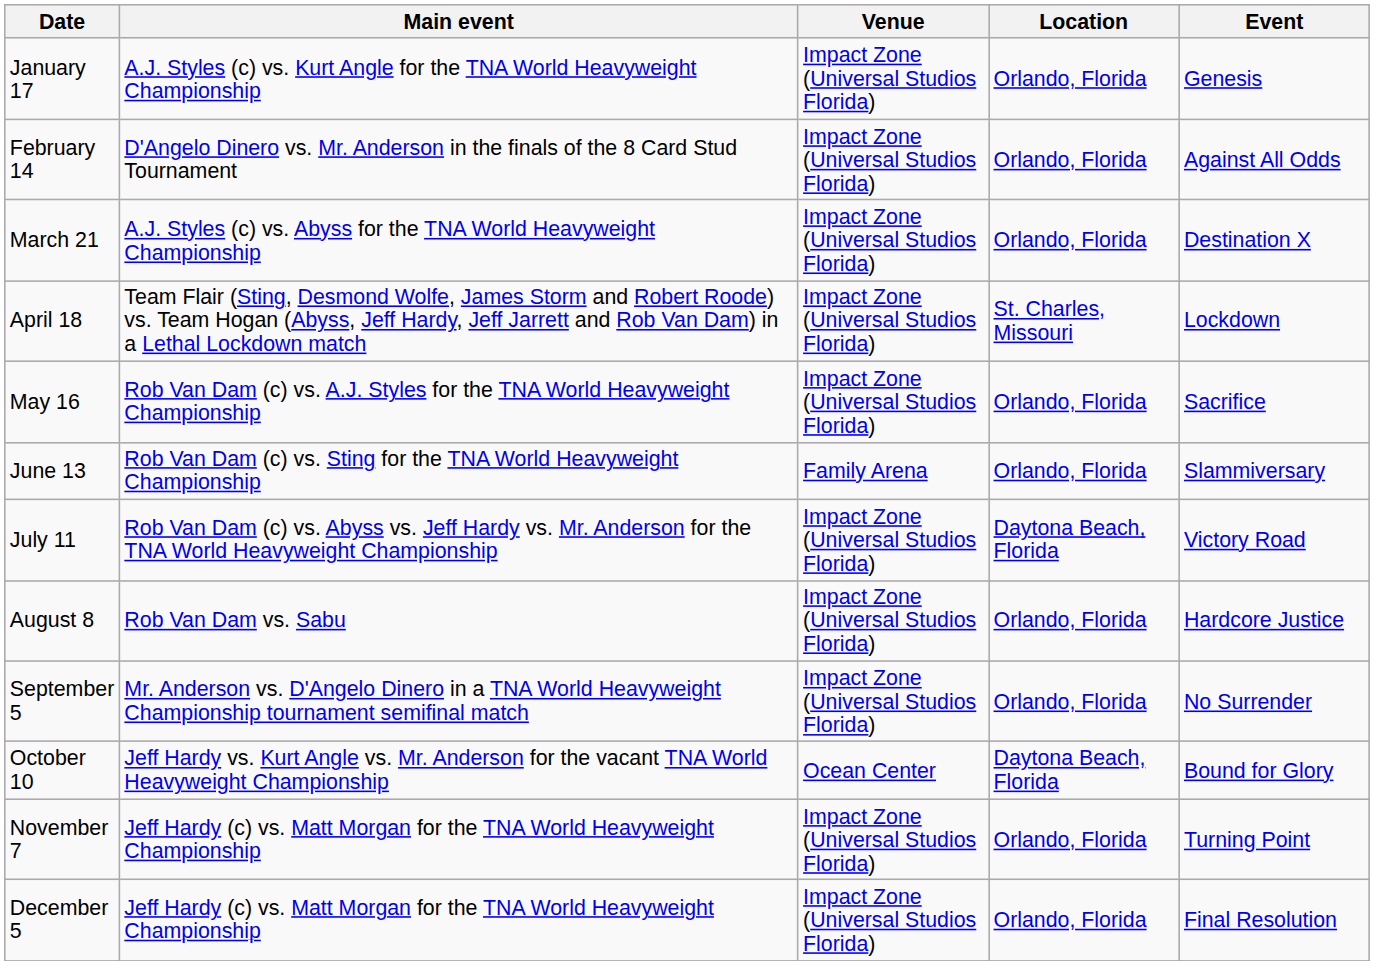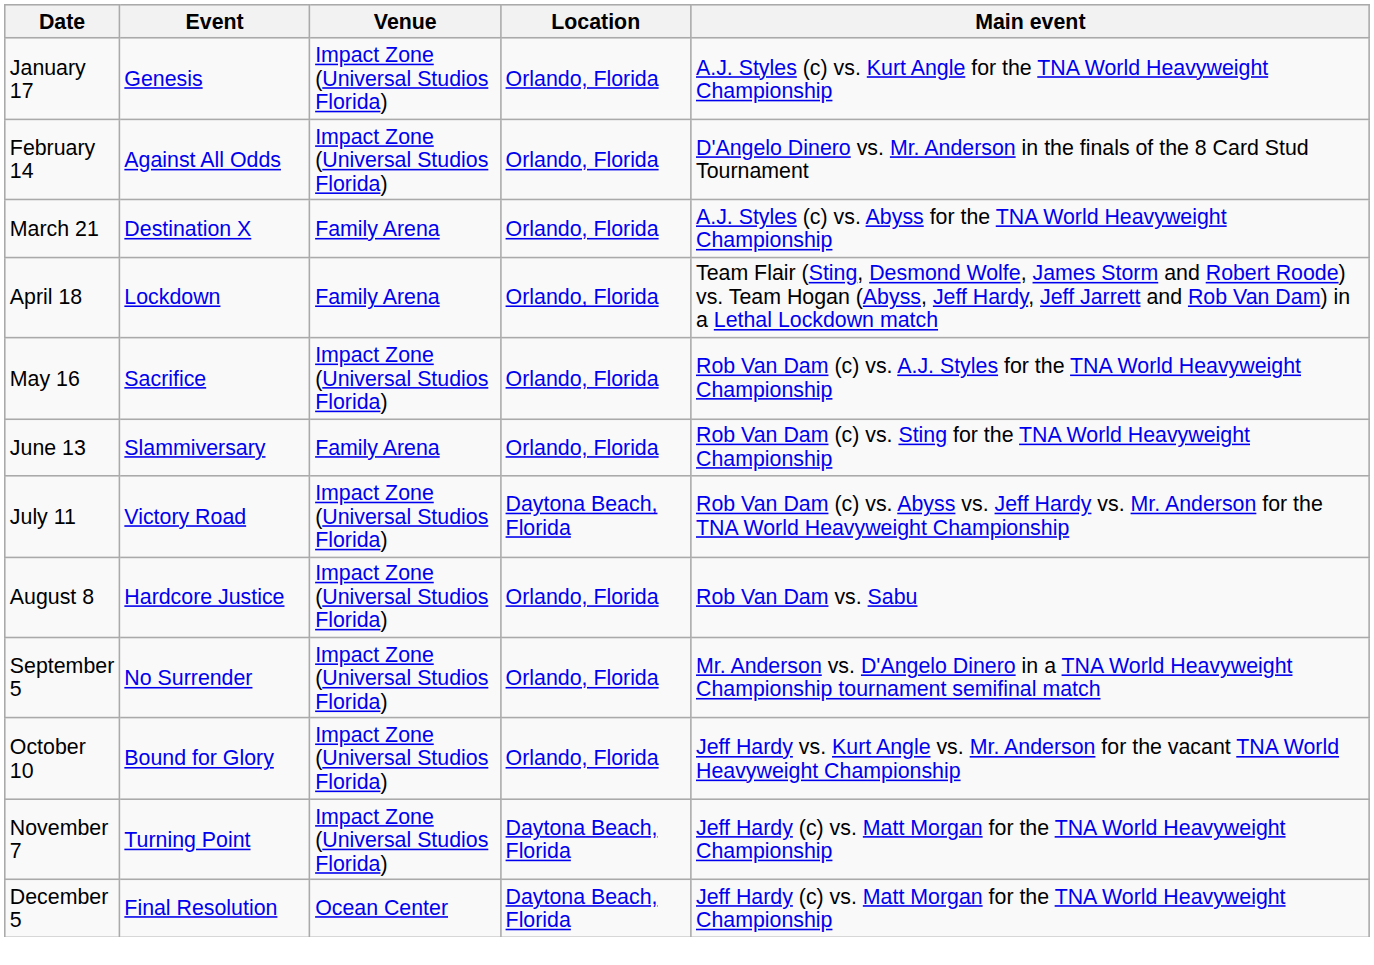 <table class="sortable wikitable succession-box" style="font-size:85%;">
 <tr>
 <th width=8%>Date</th>
-<th width=50%>Main event</th>
+<th width=14%>Event</th>
 <th width=14%>Venue</th>
 <th width=14%>Location</th>
-<th width=14%>Event</th>
+<th width=50%>Main event</th>
 </tr>
 <tr>
 <td>January 17</td>
-<td><a href='#'>A.J. Styles</a> (c) vs. <a href='#'>Kurt Angle</a> for the <a href='#'>TNA World Heavyweight Championship</a></td>
+<td><a href='#'>Genesis</a></td>
 <td><a href='#'>Impact Zone</a> (<a href='#'>Universal Studios Florida</a>)</td>
 <td><a href='#'>Orlando, Florida</a></td>
-<td><a href='#'>Genesis</a></td>
+<td><a href='#'>A.J. Styles</a> (c) vs. <a href='#'>Kurt Angle</a> for the <a href='#'>TNA World Heavyweight Championship</a></td>
 </tr>
 <tr>
 <td>February 14</td>
-<td><a href='#'>D'Angelo Dinero</a> vs. <a href='#'>Mr. Anderson</a> in the finals of the 8 Card Stud Tournament</td>
+<td><a href='#'>Against All Odds</a></td>
 <td><a href='#'>Impact Zone</a> (<a href='#'>Universal Studios Florida</a>)</td>
 <td><a href='#'>Orlando, Florida</a></td>
-<td><a href='#'>Against All Odds</a></td>
+<td><a href='#'>D'Angelo Dinero</a> vs. <a href='#'>Mr. Anderson</a> in the finals of the 8 Card Stud Tournament</td>
 </tr>
 <tr>
 <td>March 21</td>
+<td><a href='#'>Destination X</a></td>
+<td><a href='#'>Family Arena</a></td>
+<td><a href='#'>Orlando, Florida</a></td>
 <td><a href='#'>A.J. Styles</a> (c) vs. <a href='#'>Abyss</a> for the <a href='#'>TNA World Heavyweight Championship</a></td>
-<td><a href='#'>Impact Zone</a> (<a href='#'>Universal Studios Florida</a>)</td>
-<td><a href='#'>Orlando, Florida</a></td>
-<td><a href='#'>Destination X</a></td>
 </tr>
 <tr>
 <td>April 18</td>
+<td><a href='#'>Lockdown</a></td>
+<td><a href='#'>Family Arena</a></td>
+<td><a href='#'>Orlando, Florida</a></td>
 <td>Team Flair (<a href='#'>Sting</a>, <a href='#'>Desmond Wolfe</a>, <a href='#'>James Storm</a> and <a href='#'>Robert Roode</a>) vs. Team Hogan (<a href='#'>Abyss</a>, <a href='#'>Jeff Hardy</a>, <a href='#'>Jeff Jarrett</a> and <a href='#'>Rob Van Dam</a>) in a <a href='#'>Lethal Lockdown match</a></td>
-<td><a href='#'>Impact Zone</a> (<a href='#'>Universal Studios Florida</a>)</td>
-<td><a href='#'>St. Charles, Missouri</a></td>
-<td><a href='#'>Lockdown</a></td>
 </tr>
 <tr>
 <td>May 16</td>
-<td><a href='#'>Rob Van Dam</a> (c) vs. <a href='#'>A.J. Styles</a> for the <a href='#'>TNA World Heavyweight Championship</a></td>
+<td><a href='#'>Sacrifice</a></td>
 <td><a href='#'>Impact Zone</a> (<a href='#'>Universal Studios Florida</a>)</td>
 <td><a href='#'>Orlando, Florida</a></td>
-<td><a href='#'>Sacrifice</a></td>
+<td><a href='#'>Rob Van Dam</a> (c) vs. <a href='#'>A.J. Styles</a> for the <a href='#'>TNA World Heavyweight Championship</a></td>
 </tr>
 <tr>
 <td>June 13</td>
-<td><a href='#'>Rob Van Dam</a> (c) vs. <a href='#'>Sting</a> for the <a href='#'>TNA World Heavyweight Championship</a></td>
+<td><a href='#'>Slammiversary</a></td>
 <td><a href='#'>Family Arena</a></td>
 <td><a href='#'>Orlando, Florida</a></td>
-<td><a href='#'>Slammiversary</a></td>
+<td><a href='#'>Rob Van Dam</a> (c) vs. <a href='#'>Sting</a> for the <a href='#'>TNA World Heavyweight Championship</a></td>
 </tr>
 <tr>
 <td>July 11</td>
-<td><a href='#'>Rob Van Dam</a> (c) vs. <a href='#'>Abyss</a> vs. <a href='#'>Jeff Hardy</a> vs. <a href='#'>Mr. Anderson</a> for the <a href='#'>TNA World Heavyweight Championship</a></td>
+<td><a href='#'>Victory Road</a></td>
 <td><a href='#'>Impact Zone</a> (<a href='#'>Universal Studios Florida</a>)</td>
 <td><a href='#'>Daytona Beach, Florida</a></td>
-<td><a href='#'>Victory Road</a></td>
+<td><a href='#'>Rob Van Dam</a> (c) vs. <a href='#'>Abyss</a> vs. <a href='#'>Jeff Hardy</a> vs. <a href='#'>Mr. Anderson</a> for the <a href='#'>TNA World Heavyweight Championship</a></td>
 </tr>
 <tr>
 <td>August 8</td>
-<td><a href='#'>Rob Van Dam</a> vs. <a href='#'>Sabu</a></td>
+<td><a href='#'>Hardcore Justice</a></td>
 <td><a href='#'>Impact Zone</a> (<a href='#'>Universal Studios Florida</a>)</td>
 <td><a href='#'>Orlando, Florida</a></td>
-<td><a href='#'>Hardcore Justice</a></td>
+<td><a href='#'>Rob Van Dam</a> vs. <a href='#'>Sabu</a></td>
 </tr>
 <tr>
 <td>September 5</td>
-<td><a href='#'>Mr. Anderson</a> vs. <a href='#'>D'Angelo Dinero</a> in a <a href='#'>TNA World Heavyweight Championship tournament semifinal match</a></td>
+<td><a href='#'>No Surrender</a></td>
 <td><a href='#'>Impact Zone</a> (<a href='#'>Universal Studios Florida</a>)</td>
 <td><a href='#'>Orlando, Florida</a></td>
-<td><a href='#'>No Surrender</a></td>
+<td><a href='#'>Mr. Anderson</a> vs. <a href='#'>D'Angelo Dinero</a> in a <a href='#'>TNA World Heavyweight Championship tournament semifinal match</a></td>
 </tr>
 <tr>
 <td>October 10</td>
+<td><a href='#'>Bound for Glory</a></td>
+<td><a href='#'>Impact Zone</a> (<a href='#'>Universal Studios Florida</a>)</td>
+<td><a href='#'>Orlando, Florida</a></td>
 <td><a href='#'>Jeff Hardy</a> vs. <a href='#'>Kurt Angle</a> vs. <a href='#'>Mr. Anderson</a> for the vacant <a href='#'>TNA World Heavyweight Championship</a></td>
-<td><a href='#'>Ocean Center</a></td>
-<td><a href='#'>Daytona Beach, Florida</a></td>
-<td><a href='#'>Bound for Glory</a></td>
 </tr>
 <tr>
 <td>November 7</td>
+<td><a href='#'>Turning Point</a></td>
+<td><a href='#'>Impact Zone</a> (<a href='#'>Universal Studios Florida</a>)</td>
+<td><a href='#'>Daytona Beach, Florida</a></td>
 <td><a href='#'>Jeff Hardy</a> (c) vs. <a href='#'>Matt Morgan</a> for the <a href='#'>TNA World Heavyweight Championship</a></td>
-<td><a href='#'>Impact Zone</a> (<a href='#'>Universal Studios Florida</a>)</td>
-<td><a href='#'>Orlando, Florida</a></td>
-<td><a href='#'>Turning Point</a></td>
 </tr>
 <tr>
 <td>December 5</td>
+<td><a href='#'>Final Resolution</a></td>
+<td><a href='#'>Ocean Center</a></td>
+<td><a href='#'>Daytona Beach, Florida</a></td>
 <td><a href='#'>Jeff Hardy</a> (c) vs. <a href='#'>Matt Morgan</a> for the <a href='#'>TNA World Heavyweight Championship</a></td>
-<td><a href='#'>Impact Zone</a> (<a href='#'>Universal Studios Florida</a>)</td>
-<td><a href='#'>Orlando, Florida</a></td>
-<td><a href='#'>Final Resolution</a></td>
 </tr>
 </table>
